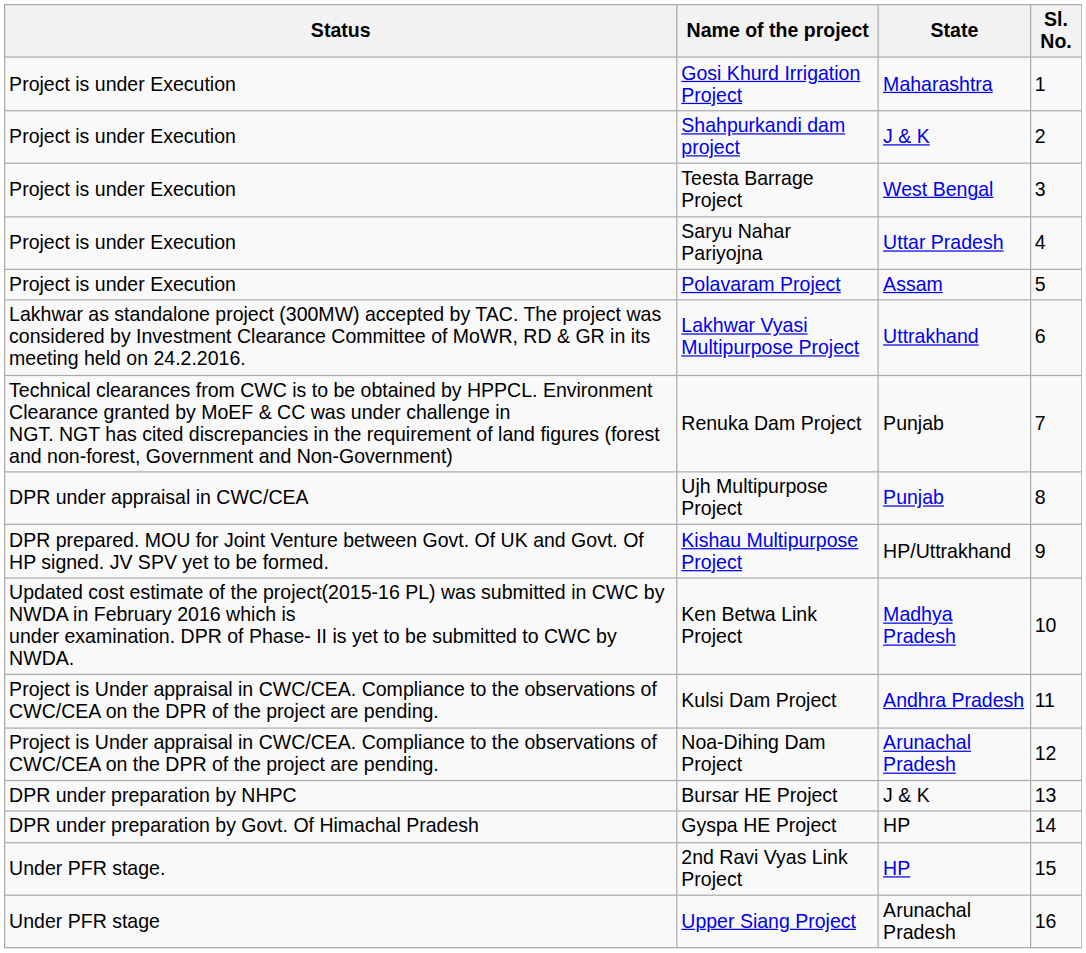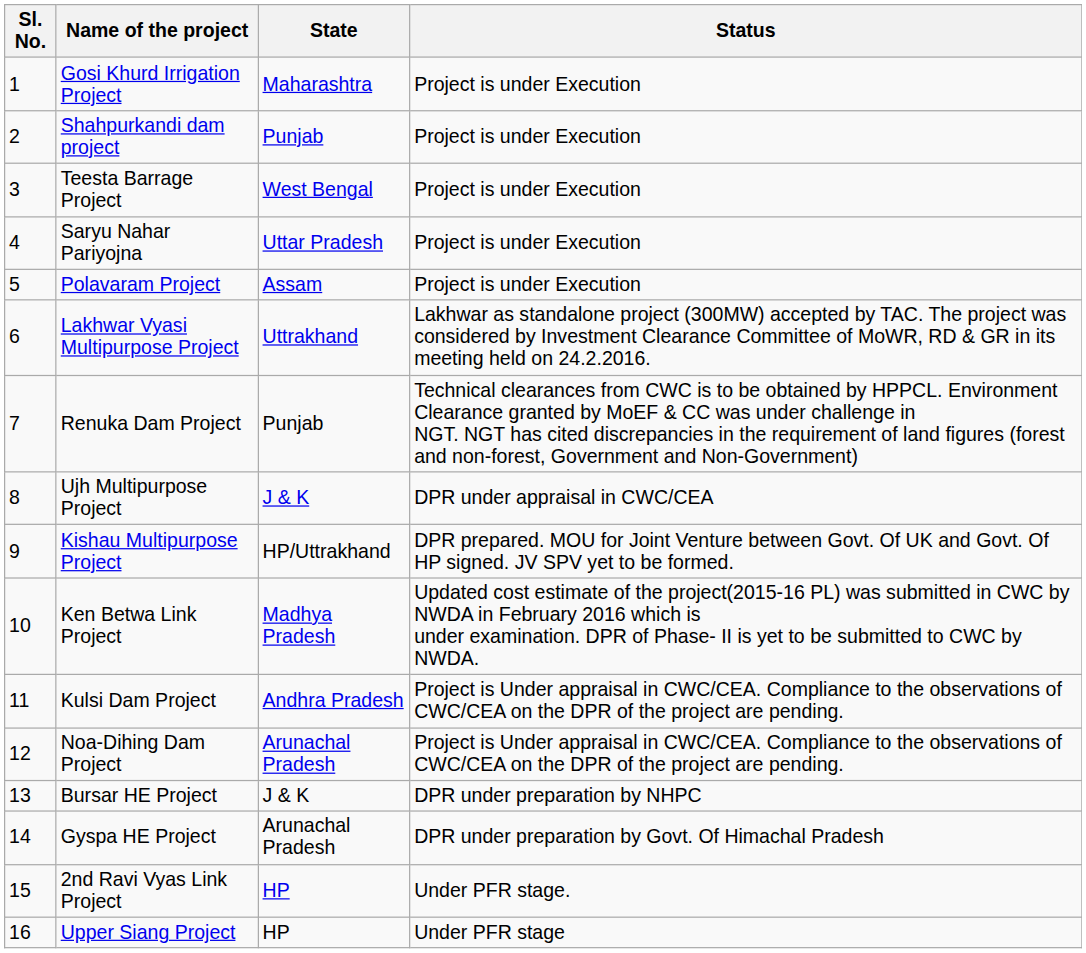 <table class="wikitable" style="margin-left: auto; margin-right: auto; border: none;">
 <tr>
-<th scope="col">Status</th>
+<th scope="col">Sl. No.</th>
 <th scope="col">Name of the project</th>
 <th scope="col">State</th>
-<th scope="col">Sl. No.</th>
+<th scope="col">Status</th>
 </tr>
 <tr>
-<td>Project is under Execution</td>
+<td>1</td>
 <td><a href='#'>Gosi Khurd Irrigation Project</a></td>
 <td><a href='#'>Maharashtra</a></td>
-<td>1</td>
+<td>Project is under Execution</td>
 </tr>
 <tr>
+<td>2</td>
+<td><a href='#'>Shahpurkandi dam project</a></td>
+<td><a href='#'>Punjab</a></td>
 <td>Project is under Execution</td>
-<td><a href='#'>Shahpurkandi dam project</a></td>
-<td><a href='#'>J & K</a></td>
-<td>2</td>
 </tr>
 <tr>
-<td>Project is under Execution</td>
+<td>3</td>
 <td>Teesta Barrage Project</td>
 <td><a href='#'>West Bengal</a></td>
-<td>3</td>
+<td>Project is under Execution</td>
 </tr>
 <tr>
-<td>Project is under Execution</td>
+<td>4</td>
 <td>Saryu Nahar Pariyojna</td>
 <td><a href='#'>Uttar Pradesh</a></td>
-<td>4</td>
+<td>Project is under Execution</td>
 </tr>
 <tr>
-<td>Project is under Execution</td>
+<td>5</td>
 <td><a href='#'>Polavaram Project</a></td>
 <td><a href='#'>Assam</a></td>
-<td>5</td>
+<td>Project is under Execution</td>
 </tr>
 <tr>
-<td>Lakhwar as standalone project (300MW) accepted by TAC. The project was considered by Investment Clearance Committee of MoWR, RD & GR in its meeting held on 24.2.2016.</td>
+<td>6</td>
 <td><a href='#'>Lakhwar Vyasi Multipurpose Project</a></td>
 <td><a href='#'>Uttrakhand</a></td>
-<td>6</td>
+<td>Lakhwar as standalone project (300MW) accepted by TAC. The project was considered by Investment Clearance Committee of MoWR, RD & GR in its meeting held on 24.2.2016.</td>
 </tr>
 <tr>
-<td>Technical clearances from CWC is to be obtained by HPPCL. Environment Clearance granted by MoEF & CC was under challenge in<br>NGT. NGT has cited discrepancies in the requirement of land figures (forest and non-forest, Government and Non-Government)</td>
+<td>7</td>
 <td>Renuka Dam Project</td>
 <td>Punjab</td>
-<td>7</td>
+<td>Technical clearances from CWC is to be obtained by HPPCL. Environment Clearance granted by MoEF & CC was under challenge in<br>NGT. NGT has cited discrepancies in the requirement of land figures (forest and non-forest, Government and Non-Government)</td>
 </tr>
 <tr>
+<td>8</td>
+<td>Ujh Multipurpose Project</td>
+<td><a href='#'>J & K</a></td>
 <td>DPR under appraisal in CWC/CEA</td>
-<td>Ujh Multipurpose Project</td>
-<td><a href='#'>Punjab</a></td>
-<td>8</td>
 </tr>
 <tr>
-<td>DPR prepared. MOU for Joint Venture between Govt. Of UK and Govt. Of HP signed. JV SPV yet to be formed.</td>
+<td>9</td>
 <td><a href='#'>Kishau Multipurpose Project</a></td>
 <td>HP/Uttrakhand</td>
-<td>9</td>
+<td>DPR prepared. MOU for Joint Venture between Govt. Of UK and Govt. Of HP signed. JV SPV yet to be formed.</td>
 </tr>
 <tr>
-<td>Updated cost estimate of the project(2015-16 PL) was submitted in CWC by NWDA in February 2016 which is<br>under examination. DPR of Phase- II is yet to be submitted to CWC by NWDA.</td>
+<td>10</td>
 <td>Ken Betwa Link Project</td>
 <td><a href='#'>Madhya Pradesh</a></td>
-<td>10</td>
+<td>Updated cost estimate of the project(2015-16 PL) was submitted in CWC by NWDA in February 2016 which is<br>under examination. DPR of Phase- II is yet to be submitted to CWC by NWDA.</td>
 </tr>
 <tr>
-<td>Project is Under appraisal in CWC/CEA. Compliance to the observations of CWC/CEA on the DPR of the project are pending.</td>
+<td>11</td>
 <td>Kulsi Dam Project</td>
 <td><a href='#'>Andhra Pradesh</a></td>
-<td>11</td>
+<td>Project is Under appraisal in CWC/CEA. Compliance to the observations of CWC/CEA on the DPR of the project are pending.</td>
 </tr>
 <tr>
-<td>Project is Under appraisal in CWC/CEA. Compliance to the observations of CWC/CEA on the DPR of the project are pending.</td>
+<td>12</td>
 <td>Noa-Dihing Dam Project</td>
 <td><a href='#'>Arunachal Pradesh</a></td>
-<td>12</td>
+<td>Project is Under appraisal in CWC/CEA. Compliance to the observations of CWC/CEA on the DPR of the project are pending.</td>
 </tr>
 <tr>
-<td>DPR under preparation by NHPC</td>
+<td>13</td>
 <td>Bursar HE Project</td>
 <td>J & K</td>
-<td>13</td>
+<td>DPR under preparation by NHPC</td>
 </tr>
 <tr>
+<td>14</td>
+<td>Gyspa HE Project</td>
+<td>Arunachal Pradesh</td>
 <td>DPR under preparation by Govt. Of Himachal Pradesh</td>
-<td>Gyspa HE Project</td>
-<td>HP</td>
-<td>14</td>
 </tr>
 <tr>
-<td>Under PFR stage.</td>
+<td>15</td>
 <td>2nd Ravi Vyas Link Project</td>
 <td><a href='#'>HP</a></td>
-<td>15</td>
+<td>Under PFR stage.</td>
 </tr>
 <tr>
+<td>16</td>
+<td><a href='#'>Upper Siang Project</a></td>
+<td>HP</td>
 <td>Under PFR stage</td>
-<td><a href='#'>Upper Siang Project</a></td>
-<td>Arunachal Pradesh</td>
-<td>16</td>
 </tr>
 </table>
